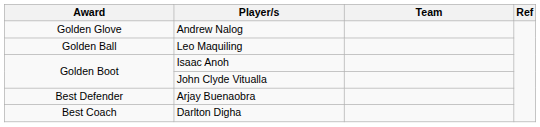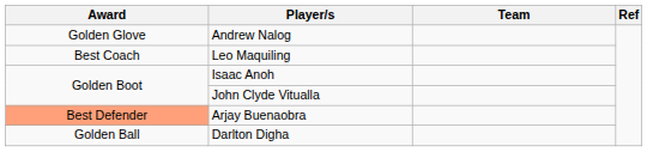 <table class="wikitable">
 <tr>
 <th width=250>Award</th>
 <th width=250>Player/s</th>
 <th width=250>Team</th>
 <th width=10>Ref</th>
 </tr>
 <tr>
 <td style="text-align:center">Golden Glove</td>
 <td>Andrew Nalog</td>
 <td></td>
 <td style="text-align:center" rowspan=8></td>
 </tr>
 <tr>
-<td style="text-align:center">Golden Ball</td>
+<td style="text-align:center">Best Coach</td>
 <td>Leo Maquiling</td>
 <td></td>
 </tr>
 <tr>
 <td style="text-align:center" rowspan=2>Golden Boot</td>
 <td>Isaac Anoh</td>
 <td></td>
 </tr>
 <tr>
 <td>John Clyde Vitualla</td>
 <td></td>
 </tr>
 <tr>
-<td style="text-align:center">Best Defender</td>
+<td style="background: lightsalmon; text-align:center">Best Defender</td>
 <td>Arjay Buenaobra</td>
 <td></td>
 </tr>
 <tr>
-<td style="text-align:center">Best Coach</td>
+<td style="text-align:center">Golden Ball</td>
 <td>Darlton Digha</td>
 <td></td>
 </tr>
 </table>
